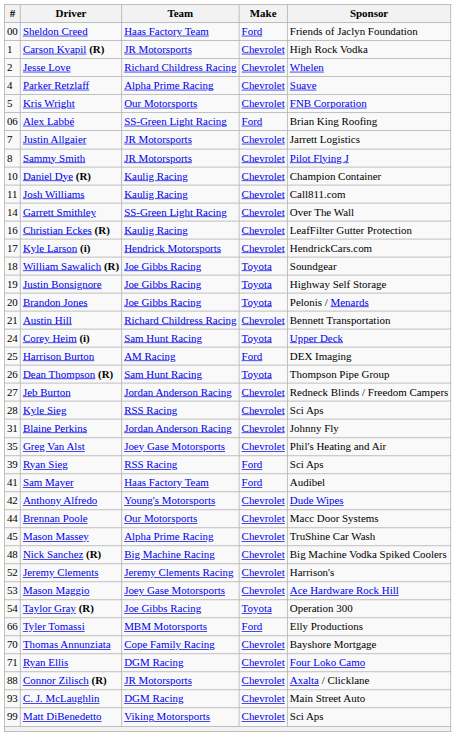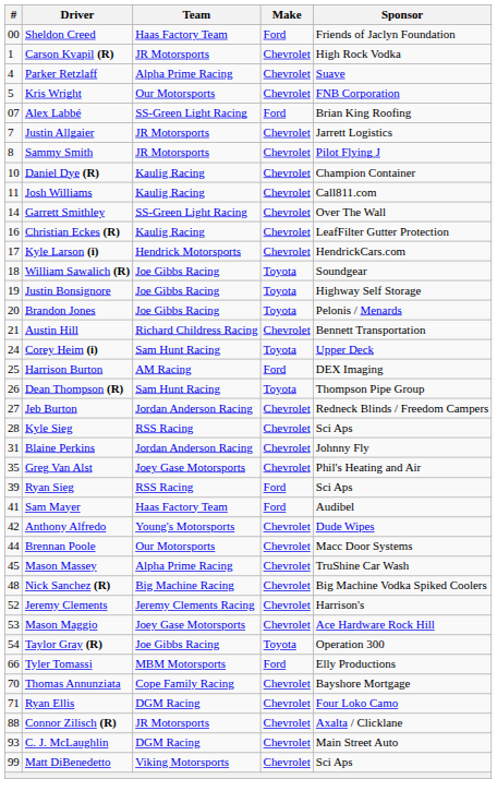 <table class="wikitable" style="font-size: 95%;">
 <tr>
 <th>#</th>
 <th>Driver</th>
 <th>Team</th>
 <th>Make</th>
 <th>Sponsor</th>
 </tr>
 <tr>
 <td>00</td>
 <td><a href='#'>Sheldon Creed</a></td>
 <td><a href='#'>Haas Factory Team</a></td>
 <td><a href='#'>Ford</a></td>
 <td>Friends of Jaclyn Foundation</td>
 </tr>
 <tr>
 <td>1</td>
 <td><a href='#'>Carson Kvapil</a> <strong>(R)</strong></td>
 <td><a href='#'>JR Motorsports</a></td>
 <td><a href='#'>Chevrolet</a></td>
 <td>High Rock Vodka</td>
 </tr>
 <tr>
-<td>2</td>
-<td><a href='#'>Jesse Love</a></td>
-<td><a href='#'>Richard Childress Racing</a></td>
-<td><a href='#'>Chevrolet</a></td>
-<td><a href='#'>Whelen</a></td>
-</tr>
-<tr>
 <td>4</td>
 <td><a href='#'>Parker Retzlaff</a></td>
 <td><a href='#'>Alpha Prime Racing</a></td>
 <td><a href='#'>Chevrolet</a></td>
 <td><a href='#'>Suave</a></td>
 </tr>
 <tr>
 <td>5</td>
 <td><a href='#'>Kris Wright</a></td>
 <td><a href='#'>Our Motorsports</a></td>
 <td><a href='#'>Chevrolet</a></td>
 <td><a href='#'>FNB Corporation</a></td>
 </tr>
 <tr>
-<td>06</td>
+<td>07</td>
 <td><a href='#'>Alex Labbé</a></td>
 <td><a href='#'>SS-Green Light Racing</a></td>
 <td><a href='#'>Ford</a></td>
 <td>Brian King Roofing</td>
 </tr>
 <tr>
 <td>7</td>
 <td><a href='#'>Justin Allgaier</a></td>
 <td><a href='#'>JR Motorsports</a></td>
 <td><a href='#'>Chevrolet</a></td>
 <td>Jarrett Logistics</td>
 </tr>
 <tr>
 <td>8</td>
 <td><a href='#'>Sammy Smith</a></td>
 <td><a href='#'>JR Motorsports</a></td>
 <td><a href='#'>Chevrolet</a></td>
 <td><a href='#'>Pilot Flying J</a></td>
 </tr>
 <tr>
 <td>10</td>
 <td><a href='#'>Daniel Dye</a> <strong>(R)</strong></td>
 <td><a href='#'>Kaulig Racing</a></td>
 <td><a href='#'>Chevrolet</a></td>
 <td>Champion Container</td>
 </tr>
 <tr>
 <td>11</td>
 <td><a href='#'>Josh Williams</a></td>
 <td><a href='#'>Kaulig Racing</a></td>
 <td><a href='#'>Chevrolet</a></td>
 <td>Call811.com</td>
 </tr>
 <tr>
 <td>14</td>
 <td><a href='#'>Garrett Smithley</a></td>
 <td><a href='#'>SS-Green Light Racing</a></td>
 <td><a href='#'>Chevrolet</a></td>
 <td>Over The Wall</td>
 </tr>
 <tr>
 <td>16</td>
 <td><a href='#'>Christian Eckes</a> <strong>(R)</strong></td>
 <td><a href='#'>Kaulig Racing</a></td>
 <td><a href='#'>Chevrolet</a></td>
 <td>LeafFilter Gutter Protection</td>
 </tr>
 <tr>
 <td>17</td>
 <td><a href='#'>Kyle Larson</a> <strong>(i)</strong></td>
 <td><a href='#'>Hendrick Motorsports</a></td>
 <td><a href='#'>Chevrolet</a></td>
 <td>HendrickCars.com</td>
 </tr>
 <tr>
 <td>18</td>
 <td><a href='#'>William Sawalich</a> <strong>(R)</strong></td>
 <td><a href='#'>Joe Gibbs Racing</a></td>
 <td><a href='#'>Toyota</a></td>
 <td>Soundgear</td>
 </tr>
 <tr>
 <td>19</td>
 <td><a href='#'>Justin Bonsignore</a></td>
 <td><a href='#'>Joe Gibbs Racing</a></td>
 <td><a href='#'>Toyota</a></td>
 <td>Highway Self Storage</td>
 </tr>
 <tr>
 <td>20</td>
 <td><a href='#'>Brandon Jones</a></td>
 <td><a href='#'>Joe Gibbs Racing</a></td>
 <td><a href='#'>Toyota</a></td>
 <td>Pelonis / <a href='#'>Menards</a></td>
 </tr>
 <tr>
 <td>21</td>
 <td><a href='#'>Austin Hill</a></td>
 <td><a href='#'>Richard Childress Racing</a></td>
 <td><a href='#'>Chevrolet</a></td>
 <td>Bennett Transportation</td>
 </tr>
 <tr>
 <td>24</td>
 <td><a href='#'>Corey Heim</a> <strong>(i)</strong></td>
 <td><a href='#'>Sam Hunt Racing</a></td>
 <td><a href='#'>Toyota</a></td>
 <td><a href='#'>Upper Deck</a></td>
 </tr>
 <tr>
 <td>25</td>
 <td><a href='#'>Harrison Burton</a></td>
 <td><a href='#'>AM Racing</a></td>
 <td><a href='#'>Ford</a></td>
 <td>DEX Imaging</td>
 </tr>
 <tr>
 <td>26</td>
 <td><a href='#'>Dean Thompson</a> <strong>(R)</strong></td>
 <td><a href='#'>Sam Hunt Racing</a></td>
 <td><a href='#'>Toyota</a></td>
 <td>Thompson Pipe Group</td>
 </tr>
 <tr>
 <td>27</td>
 <td><a href='#'>Jeb Burton</a></td>
 <td><a href='#'>Jordan Anderson Racing</a></td>
 <td><a href='#'>Chevrolet</a></td>
 <td>Redneck Blinds / Freedom Campers</td>
 </tr>
 <tr>
 <td>28</td>
 <td><a href='#'>Kyle Sieg</a></td>
 <td><a href='#'>RSS Racing</a></td>
 <td><a href='#'>Chevrolet</a></td>
 <td>Sci Aps</td>
 </tr>
 <tr>
 <td>31</td>
 <td><a href='#'>Blaine Perkins</a></td>
 <td><a href='#'>Jordan Anderson Racing</a></td>
 <td><a href='#'>Chevrolet</a></td>
 <td>Johnny Fly</td>
 </tr>
 <tr>
 <td>35</td>
 <td><a href='#'>Greg Van Alst</a></td>
 <td><a href='#'>Joey Gase Motorsports</a></td>
 <td><a href='#'>Chevrolet</a></td>
 <td>Phil's Heating and Air</td>
 </tr>
 <tr>
 <td>39</td>
 <td><a href='#'>Ryan Sieg</a></td>
 <td><a href='#'>RSS Racing</a></td>
 <td><a href='#'>Ford</a></td>
 <td>Sci Aps</td>
 </tr>
 <tr>
 <td>41</td>
 <td><a href='#'>Sam Mayer</a></td>
 <td><a href='#'>Haas Factory Team</a></td>
 <td><a href='#'>Ford</a></td>
 <td>Audibel</td>
 </tr>
 <tr>
 <td>42</td>
 <td><a href='#'>Anthony Alfredo</a></td>
 <td><a href='#'>Young's Motorsports</a></td>
 <td><a href='#'>Chevrolet</a></td>
 <td><a href='#'>Dude Wipes</a></td>
 </tr>
 <tr>
 <td>44</td>
 <td><a href='#'>Brennan Poole</a></td>
 <td><a href='#'>Our Motorsports</a></td>
 <td><a href='#'>Chevrolet</a></td>
 <td>Macc Door Systems</td>
 </tr>
 <tr>
 <td>45</td>
 <td><a href='#'>Mason Massey</a></td>
 <td><a href='#'>Alpha Prime Racing</a></td>
 <td><a href='#'>Chevrolet</a></td>
 <td>TruShine Car Wash</td>
 </tr>
 <tr>
 <td>48</td>
 <td><a href='#'>Nick Sanchez</a> <strong>(R)</strong></td>
 <td><a href='#'>Big Machine Racing</a></td>
 <td><a href='#'>Chevrolet</a></td>
 <td>Big Machine Vodka Spiked Coolers</td>
 </tr>
 <tr>
 <td>52</td>
 <td><a href='#'>Jeremy Clements</a></td>
 <td><a href='#'>Jeremy Clements Racing</a></td>
 <td><a href='#'>Chevrolet</a></td>
 <td>Harrison's</td>
 </tr>
 <tr>
 <td>53</td>
 <td><a href='#'>Mason Maggio</a></td>
 <td><a href='#'>Joey Gase Motorsports</a></td>
 <td><a href='#'>Chevrolet</a></td>
 <td><a href='#'>Ace Hardware Rock Hill</a></td>
 </tr>
 <tr>
 <td>54</td>
 <td><a href='#'>Taylor Gray</a> <strong>(R)</strong></td>
 <td><a href='#'>Joe Gibbs Racing</a></td>
 <td><a href='#'>Toyota</a></td>
 <td>Operation 300</td>
 </tr>
 <tr>
 <td>66</td>
 <td><a href='#'>Tyler Tomassi</a></td>
 <td><a href='#'>MBM Motorsports</a></td>
 <td><a href='#'>Ford</a></td>
 <td>Elly Productions</td>
 </tr>
 <tr>
 <td>70</td>
 <td><a href='#'>Thomas Annunziata</a></td>
 <td><a href='#'>Cope Family Racing</a></td>
 <td><a href='#'>Chevrolet</a></td>
 <td>Bayshore Mortgage</td>
 </tr>
 <tr>
 <td>71</td>
 <td><a href='#'>Ryan Ellis</a></td>
 <td><a href='#'>DGM Racing</a></td>
 <td><a href='#'>Chevrolet</a></td>
 <td><a href='#'>Four Loko Camo</a></td>
 </tr>
 <tr>
 <td>88</td>
 <td><a href='#'>Connor Zilisch</a> <strong>(R)</strong></td>
 <td><a href='#'>JR Motorsports</a></td>
 <td><a href='#'>Chevrolet</a></td>
 <td><a href='#'>Axalta</a> / Clicklane</td>
 </tr>
 <tr>
 <td>93</td>
 <td><a href='#'>C. J. McLaughlin</a></td>
 <td><a href='#'>DGM Racing</a></td>
 <td><a href='#'>Chevrolet</a></td>
 <td>Main Street Auto</td>
 </tr>
 <tr>
 <td>99</td>
 <td><a href='#'>Matt DiBenedetto</a></td>
 <td><a href='#'>Viking Motorsports</a></td>
 <td><a href='#'>Chevrolet</a></td>
 <td>Sci Aps</td>
 </tr>
 <tr>
 <th colspan="5"></th>
 </tr>
 </table>
